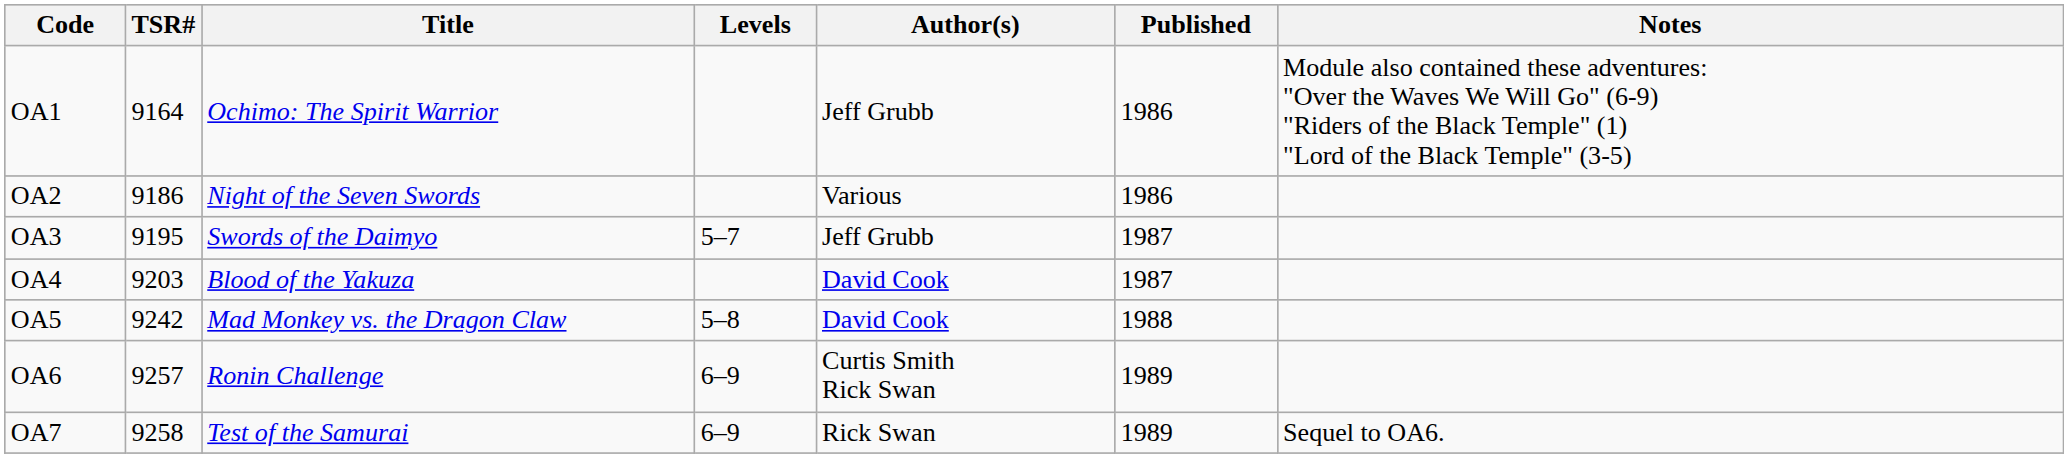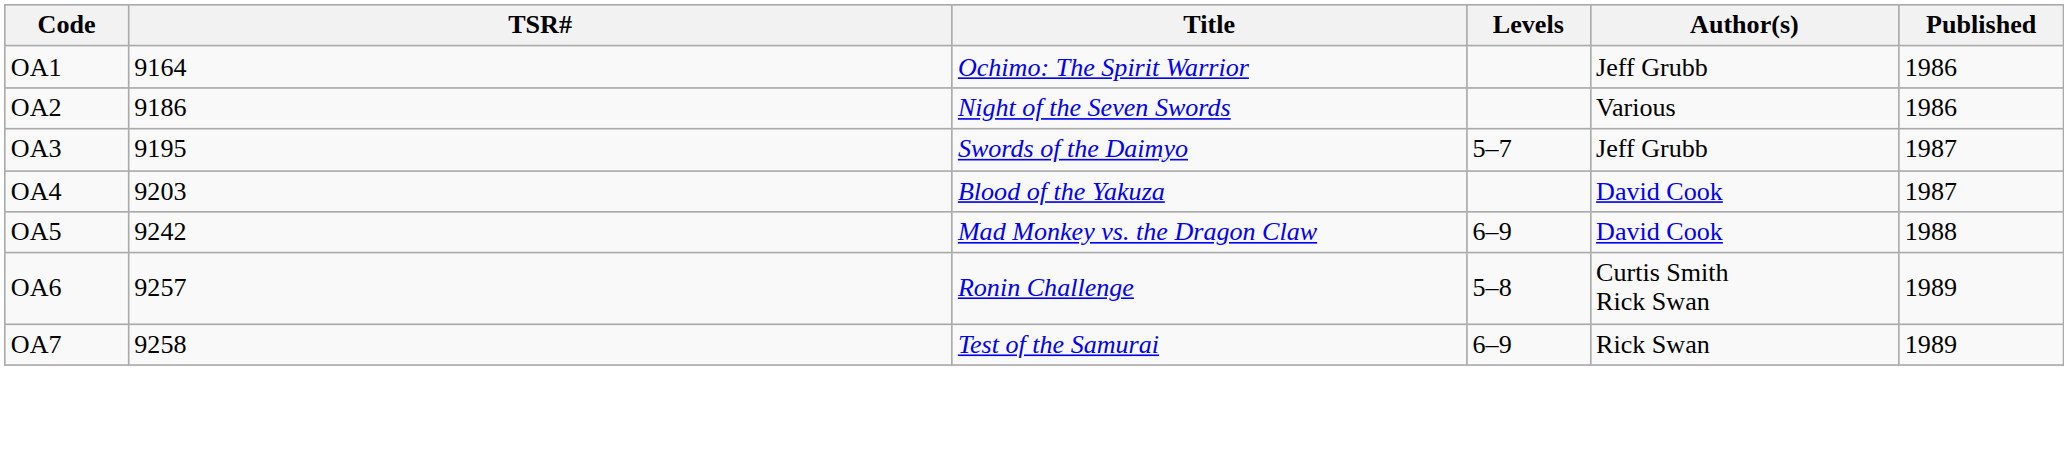 <table class="wikitable" style="width: 100%">
 <tr>
 <th scope="col" style="width: 6%;">Code</th>
 <th>TSR#</th>
 <th scope="col" style="width: 25%;">Title</th>
 <th scope="col" style="width: 6%;">Levels</th>
 <th scope="col" style="width: 15%;">Author(s)</th>
 <th scope="col" style="width: 8%;">Published</th>
-<th scope="col" style="width: 40%;">Notes</th>
 </tr>
 <tr>
 <td>OA1</td>
 <td>9164</td>
 <td><em><a href='#'>Ochimo: The Spirit Warrior</a></em></td>
 <td> </td>
 <td>Jeff Grubb</td>
 <td>1986</td>
-<td>Module also contained these adventures:<br>"Over the Waves We Will Go" (6-9)<br>"Riders of the Black Temple" (1)<br>"Lord of the Black Temple" (3-5)</td>
 </tr>
 <tr>
 <td>OA2</td>
 <td>9186</td>
 <td><em><a href='#'>Night of the Seven Swords</a></em></td>
 <td> </td>
 <td>Various</td>
 <td>1986</td>
-<td> </td>
 </tr>
 <tr>
 <td>OA3</td>
 <td>9195</td>
 <td><em><a href='#'>Swords of the Daimyo</a></em></td>
 <td>5–7</td>
 <td>Jeff Grubb</td>
 <td>1987</td>
-<td> </td>
 </tr>
 <tr>
 <td>OA4</td>
 <td>9203</td>
 <td><em><a href='#'>Blood of the Yakuza</a></em></td>
 <td> </td>
 <td><a href='#'>David Cook</a></td>
 <td>1987</td>
-<td> </td>
 </tr>
 <tr>
 <td>OA5</td>
 <td>9242</td>
 <td><em><a href='#'>Mad Monkey vs. the Dragon Claw</a></em></td>
-<td>5–8</td>
+<td>6–9</td>
 <td><a href='#'>David Cook</a></td>
 <td>1988</td>
-<td></td>
 </tr>
 <tr>
 <td>OA6</td>
 <td>9257</td>
 <td><em><a href='#'>Ronin Challenge</a></em></td>
-<td>6–9</td>
+<td>5–8</td>
 <td>Curtis Smith<br>Rick Swan</td>
 <td>1989</td>
-<td></td>
 </tr>
 <tr>
 <td>OA7</td>
 <td>9258</td>
 <td><em><a href='#'>Test of the Samurai</a></em></td>
 <td>6–9</td>
 <td>Rick Swan</td>
 <td>1989</td>
-<td>Sequel to OA6.<br></td>
 </tr>
 </table>
